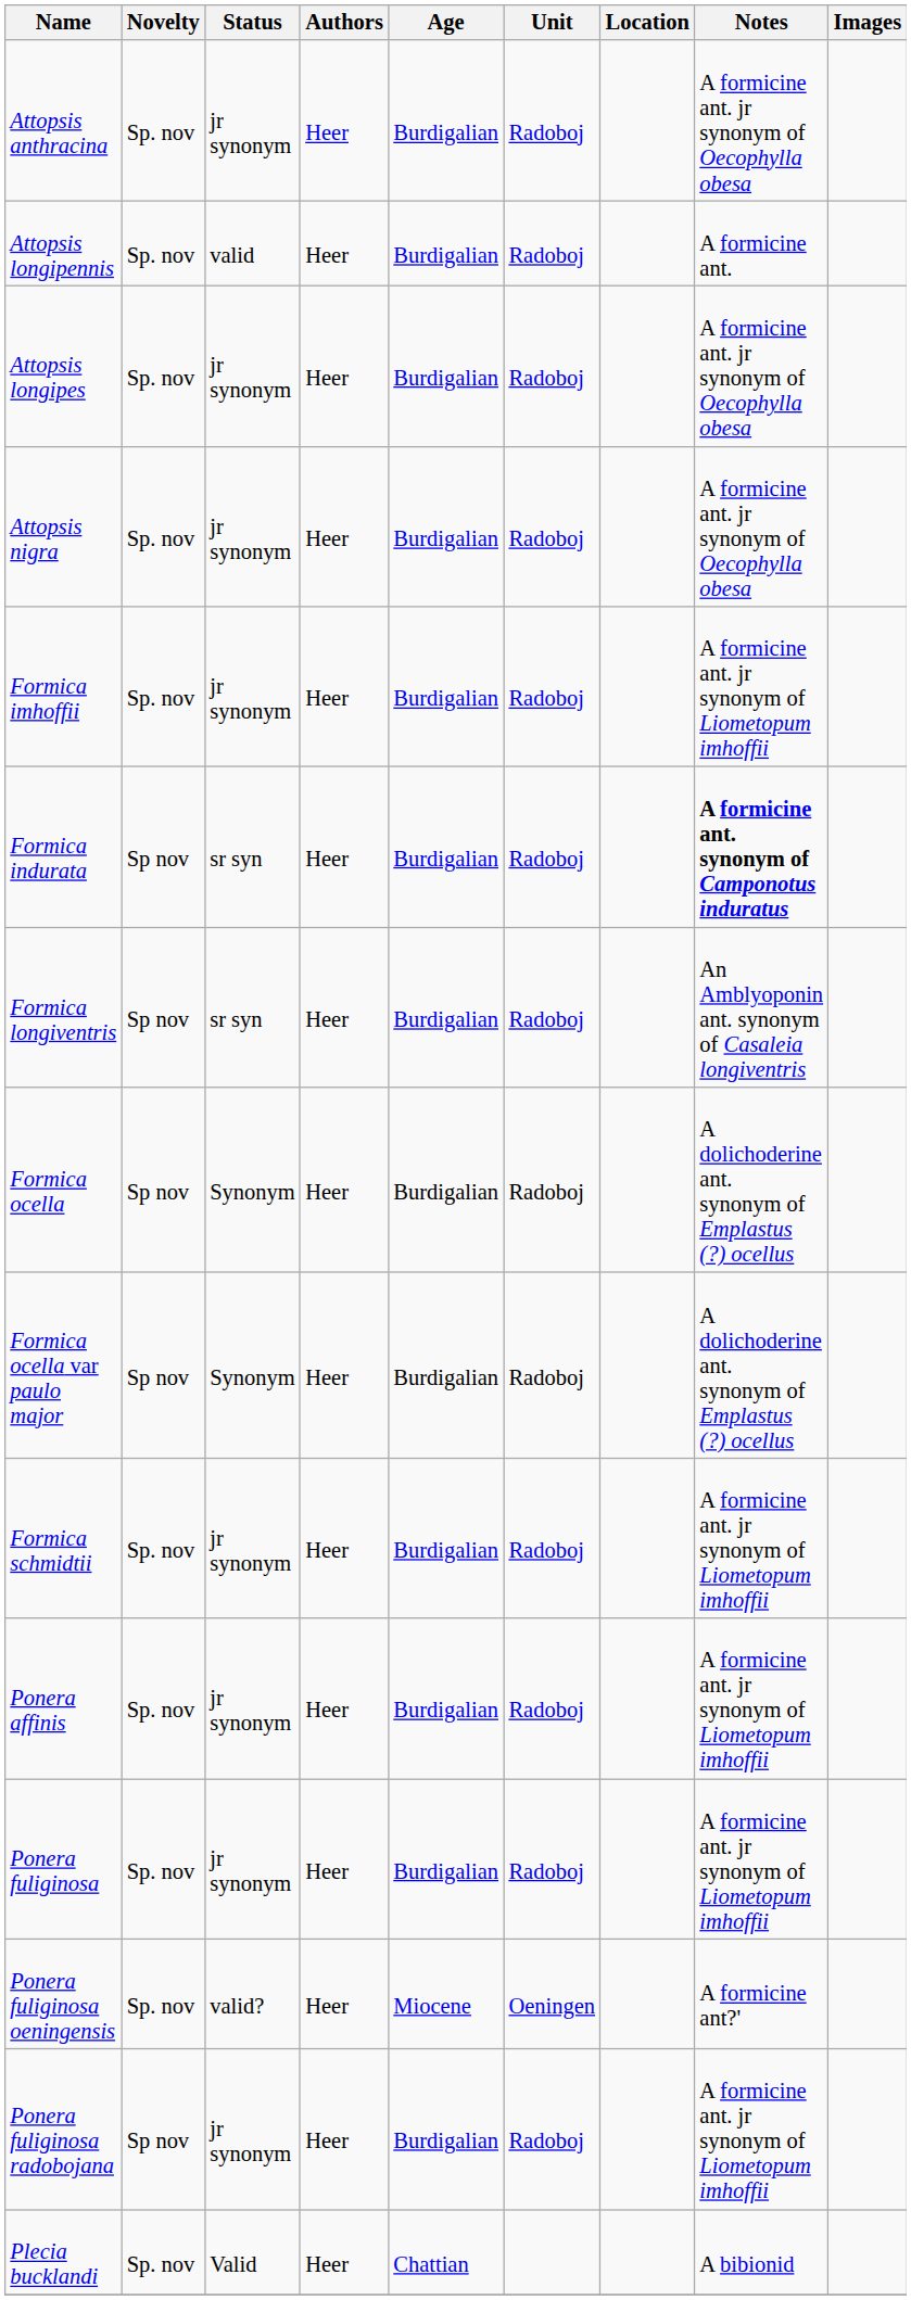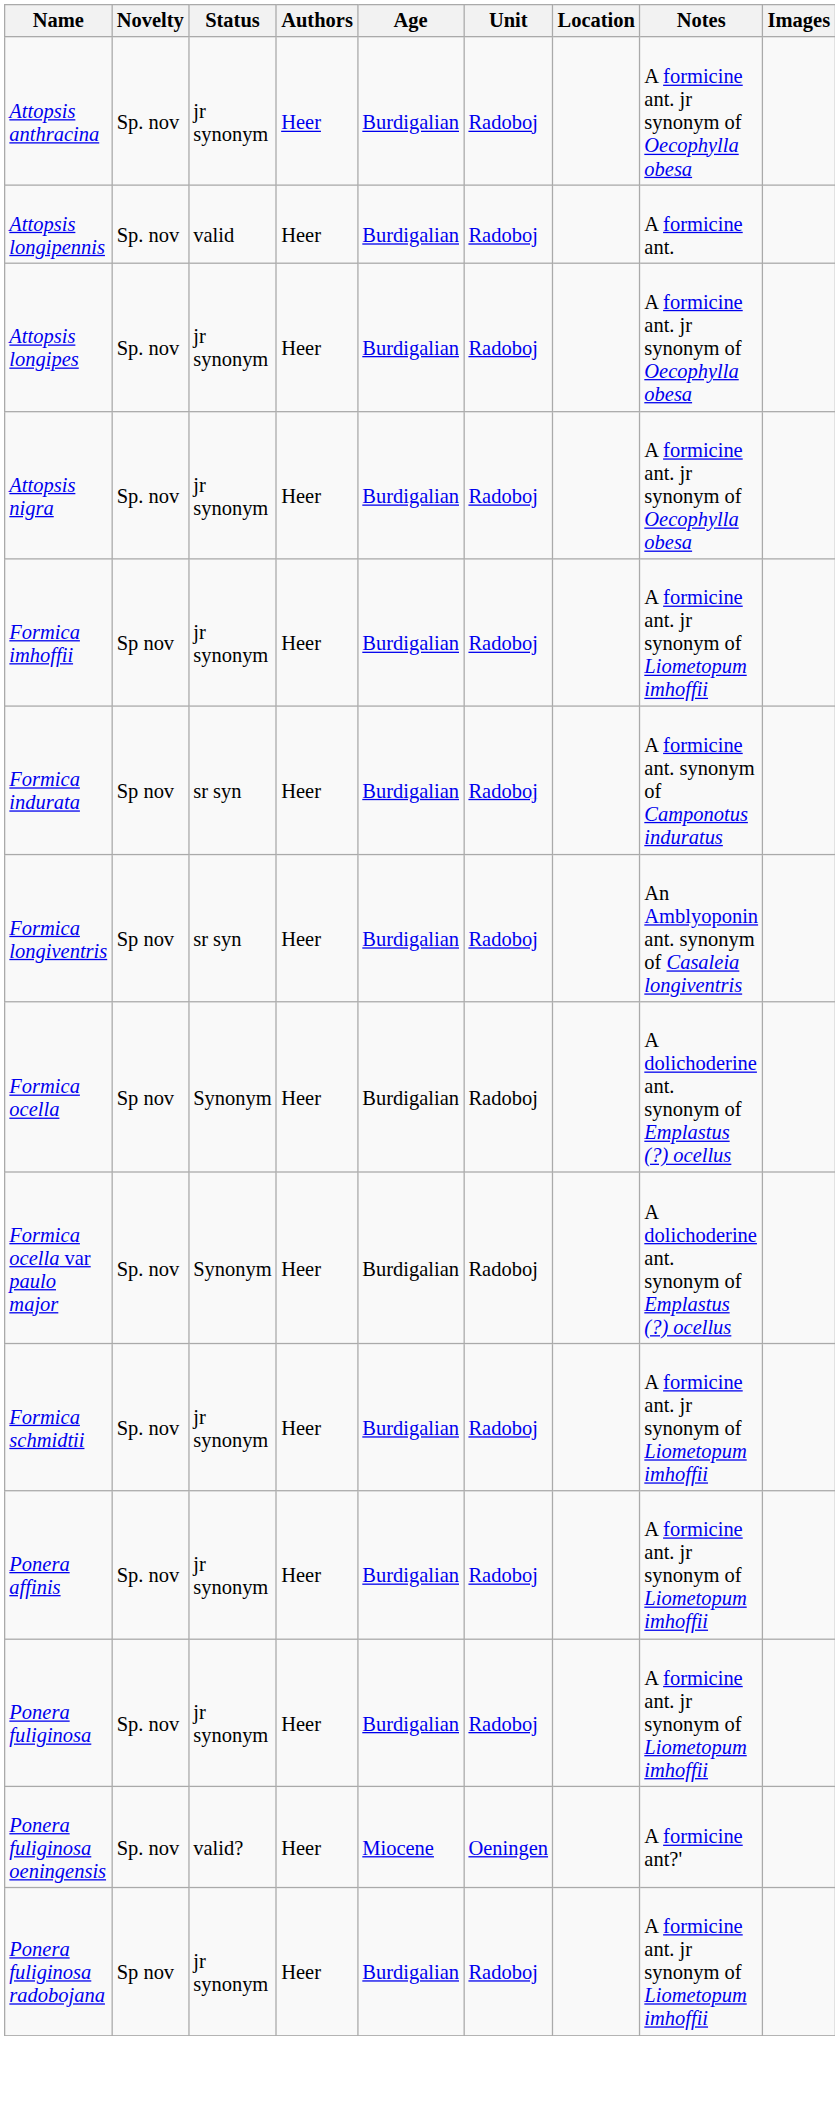 <table class="wikitable sortable" align="center" width="100%">
 <tr>
 <th>Name</th>
 <th>Novelty</th>
 <th>Status</th>
 <th>Authors</th>
 <th>Age</th>
 <th>Unit</th>
 <th>Location</th>
 <th>Notes</th>
 <th>Images</th>
 </tr>
 <tr>
 <td><br><em><a href='#'>Attopsis anthracina</a></em></td>
 <td><br>Sp. nov</td>
 <td><br>jr synonym</td>
 <td><br><a href='#'>Heer</a></td>
 <td><br><a href='#'>Burdigalian</a></td>
 <td><br><a href='#'>Radoboj</a></td>
 <td><br></td>
 <td><br>A <a href='#'>formicine</a> ant. jr synonym of <em><a href='#'>Oecophylla obesa</a></em></td>
 <td></td>
 </tr>
 <tr>
 <td><br><em><a href='#'>Attopsis longipennis</a></em></td>
 <td><br>Sp. nov</td>
 <td><br>valid</td>
 <td><br>Heer</td>
 <td><br><a href='#'>Burdigalian</a></td>
 <td><br><a href='#'>Radoboj</a></td>
 <td><br></td>
 <td><br>A <a href='#'>formicine</a> ant.</td>
 <td><br></td>
 </tr>
 <tr>
 <td><br><em><a href='#'>Attopsis longipes</a></em></td>
 <td><br>Sp. nov</td>
 <td><br>jr synonym</td>
 <td><br>Heer</td>
 <td><br><a href='#'>Burdigalian</a></td>
 <td><br><a href='#'>Radoboj</a></td>
 <td><br></td>
 <td><br>A <a href='#'>formicine</a> ant. jr synonym of <em><a href='#'>Oecophylla obesa</a></em></td>
 <td></td>
 </tr>
 <tr>
 <td><br><em><a href='#'>Attopsis nigra</a></em></td>
 <td><br>Sp. nov</td>
 <td><br>jr synonym</td>
 <td><br>Heer</td>
 <td><br><a href='#'>Burdigalian</a></td>
 <td><br><a href='#'>Radoboj</a></td>
 <td><br></td>
 <td><br>A <a href='#'>formicine</a> ant. jr synonym of <em><a href='#'>Oecophylla obesa</a></em></td>
 <td></td>
 </tr>
 <tr>
 <td><br><em><a href='#'>Formica imhoffii</a></em></td>
-<td><br>Sp. nov</td>
+<td><br>Sp nov</td>
 <td><br>jr synonym</td>
 <td><br>Heer</td>
 <td><br><a href='#'>Burdigalian</a></td>
 <td><br><a href='#'>Radoboj</a></td>
 <td><br></td>
 <td><br>A <a href='#'>formicine</a> ant. jr synonym of <em><a href='#'>Liometopum imhoffii</a></em></td>
 <td><br></td>
 </tr>
 <tr>
 <td><br><em><a href='#'>Formica indurata</a></em></td>
 <td><br>Sp nov</td>
 <td><br>sr syn</td>
 <td><br>Heer</td>
 <td><br><a href='#'>Burdigalian</a></td>
 <td><br><a href='#'>Radoboj</a></td>
 <td><br></td>
-<td><strong><br>A <a href='#'>formicine</a> ant. synonym of <em><a href='#'>Camponotus induratus</a></em></strong></td>
+<td><br>A <a href='#'>formicine</a> ant. synonym of <em><a href='#'>Camponotus induratus</a></em></td>
 <td><br></td>
 </tr>
 <tr>
 <td><br><em><a href='#'>Formica longiventris</a></em></td>
 <td><br>Sp nov</td>
 <td><br>sr syn</td>
 <td><br>Heer</td>
 <td><br><a href='#'>Burdigalian</a></td>
 <td><br><a href='#'>Radoboj</a></td>
 <td><br></td>
 <td><br>An <a href='#'>Amblyoponin</a> ant. synonym of <em><a href='#'>Casaleia longiventris</a></em></td>
 <td><br></td>
 </tr>
 <tr>
 <td><br><em><a href='#'>Formica ocella</a></em></td>
 <td><br>Sp nov</td>
 <td><br>Synonym</td>
 <td><br>Heer</td>
 <td><br>Burdigalian</td>
 <td><br>Radoboj</td>
 <td><br></td>
 <td><br>A <a href='#'>dolichoderine</a> ant.<br> synonym of <em><a href='#'>Emplastus (?) ocellus</a></em></td>
 <td></td>
 </tr>
 <tr>
 <td><br><a href='#'><em>Formica ocella</em> var <em>paulo major</em></a></td>
-<td><br>Sp nov</td>
+<td><br>Sp. nov</td>
 <td><br>Synonym</td>
 <td><br>Heer</td>
 <td><br>Burdigalian</td>
 <td><br>Radoboj</td>
 <td><br></td>
 <td><br>A <a href='#'>dolichoderine</a> ant.<br> synonym of <em><a href='#'>Emplastus (?) ocellus</a></em></td>
 <td><br></td>
 </tr>
 <tr>
 <td><br><em><a href='#'>Formica schmidtii</a></em></td>
 <td><br>Sp. nov</td>
 <td><br>jr synonym</td>
 <td><br>Heer</td>
 <td><br><a href='#'>Burdigalian</a></td>
 <td><br><a href='#'>Radoboj</a></td>
 <td><br></td>
 <td><br>A <a href='#'>formicine</a> ant. jr synonym of <em><a href='#'>Liometopum imhoffii</a></em></td>
 <td><br></td>
 </tr>
 <tr>
 <td><br><em><a href='#'>Ponera affinis</a></em></td>
 <td><br>Sp. nov</td>
 <td><br>jr synonym</td>
 <td><br>Heer</td>
 <td><br><a href='#'>Burdigalian</a></td>
 <td><br><a href='#'>Radoboj</a></td>
 <td><br></td>
 <td><br>A <a href='#'>formicine</a> ant. jr synonym of <em><a href='#'>Liometopum imhoffii</a></em></td>
 <td><br></td>
 </tr>
 <tr>
 <td><br><em><a href='#'>Ponera fuliginosa</a></em></td>
 <td><br>Sp. nov</td>
 <td><br>jr synonym</td>
 <td><br>Heer</td>
 <td><br><a href='#'>Burdigalian</a></td>
 <td><br><a href='#'>Radoboj</a></td>
 <td><br></td>
 <td><br>A <a href='#'>formicine</a> ant. jr synonym of <em><a href='#'>Liometopum imhoffii</a></em></td>
 <td><br></td>
 </tr>
 <tr>
 <td><br><em><a href='#'>Ponera fuliginosa oeningensis</a></em></td>
 <td><br>Sp. nov</td>
 <td><br>valid?</td>
 <td><br>Heer</td>
 <td><br><a href='#'>Miocene</a></td>
 <td><br><a href='#'>Oeningen</a></td>
 <td><br></td>
 <td><br>A <a href='#'>formicine</a> ant?'</td>
 <td></td>
 </tr>
 <tr>
 <td><br><em><a href='#'>Ponera fuliginosa radobojana</a></em></td>
 <td><br>Sp nov</td>
 <td><br>jr synonym</td>
 <td><br>Heer</td>
 <td><br><a href='#'>Burdigalian</a></td>
 <td><br><a href='#'>Radoboj</a></td>
 <td><br></td>
 <td><br>A <a href='#'>formicine</a> ant. jr synonym of <em><a href='#'>Liometopum imhoffii</a></em></td>
 <td><br></td>
 </tr>
 <tr>
-<td><br><em><a href='#'>Plecia bucklandi</a></em></td>
-<td><br>Sp. nov</td>
-<td><br>Valid</td>
-<td><br>Heer</td>
-<td><br><a href='#'>Chattian</a></td>
-<td></td>
-<td><br></td>
-<td><br>A <a href='#'>bibionid</a></td>
-<td><br></td>
-</tr>
-<tr>
 </tr>
 </table>
